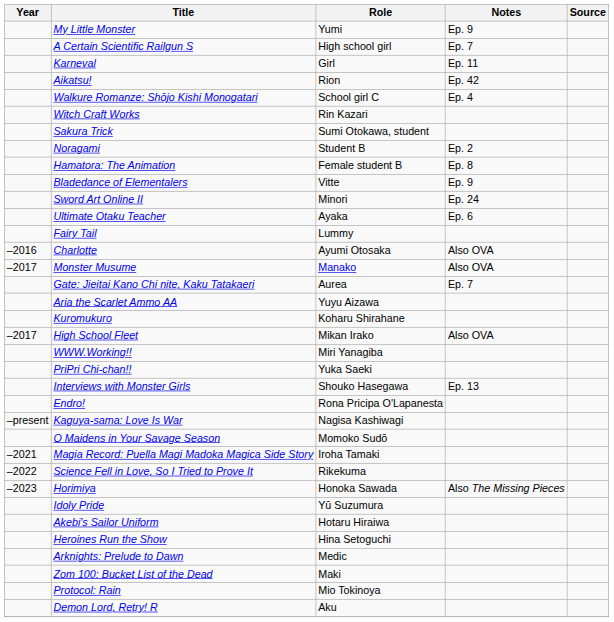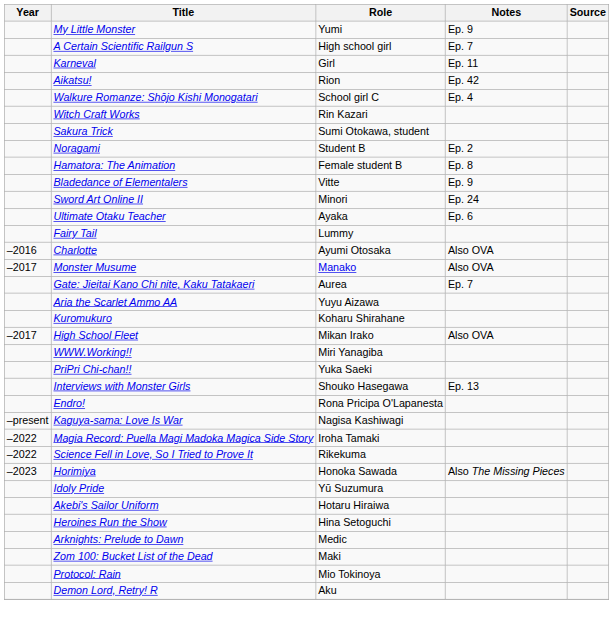 <table class="wikitable sortable plainrowheaders">
 <tr>
 <th>Year</th>
 <th>Title</th>
 <th>Role</th>
 <th class="unsortable">Notes</th>
 <th class="unsortable">Source</th>
 </tr>
 <tr>
 <td></td>
 <td><em><a href='#'>My Little Monster</a></em></td>
 <td>Yumi</td>
 <td>Ep. 9</td>
 <td></td>
 </tr>
 <tr>
 <td></td>
 <td><em><a href='#'>A Certain Scientific Railgun S</a></em></td>
 <td>High school girl</td>
 <td>Ep. 7</td>
 <td></td>
 </tr>
 <tr>
 <td></td>
 <td><em><a href='#'>Karneval</a></em></td>
 <td>Girl</td>
 <td>Ep. 11</td>
 <td></td>
 </tr>
 <tr>
 <td></td>
 <td><em><a href='#'>Aikatsu!</a></em></td>
 <td>Rion</td>
 <td>Ep. 42</td>
 <td></td>
 </tr>
 <tr>
 <td></td>
 <td><em><a href='#'>Walkure Romanze: Shōjo Kishi Monogatari</a></em></td>
 <td>School girl C</td>
 <td>Ep. 4</td>
 <td></td>
 </tr>
 <tr>
 <td></td>
 <td><em><a href='#'>Witch Craft Works</a></em></td>
 <td>Rin Kazari</td>
 <td></td>
 <td></td>
 </tr>
 <tr>
 <td></td>
 <td><em><a href='#'>Sakura Trick</a></em></td>
 <td>Sumi Otokawa, student</td>
 <td></td>
 <td></td>
 </tr>
 <tr>
 <td></td>
 <td><em><a href='#'>Noragami</a></em></td>
 <td>Student B</td>
 <td>Ep. 2</td>
 <td></td>
 </tr>
 <tr>
 <td></td>
 <td><em><a href='#'>Hamatora: The Animation</a></em></td>
 <td>Female student B</td>
 <td>Ep. 8</td>
 <td></td>
 </tr>
 <tr>
 <td></td>
 <td><em><a href='#'>Bladedance of Elementalers</a></em></td>
 <td>Vitte</td>
 <td>Ep. 9</td>
 <td></td>
 </tr>
 <tr>
 <td></td>
 <td><em><a href='#'>Sword Art Online II</a></em></td>
 <td>Minori</td>
 <td>Ep. 24</td>
 <td></td>
 </tr>
 <tr>
 <td></td>
 <td><em><a href='#'>Ultimate Otaku Teacher</a></em></td>
 <td>Ayaka</td>
 <td>Ep. 6</td>
 <td></td>
 </tr>
 <tr>
 <td></td>
 <td><em><a href='#'>Fairy Tail</a></em></td>
 <td>Lummy</td>
 <td></td>
 <td></td>
 </tr>
 <tr>
 <td>–2016</td>
 <td><em><a href='#'>Charlotte</a></em></td>
 <td>Ayumi Otosaka</td>
 <td>Also OVA</td>
 <td></td>
 </tr>
 <tr>
 <td>–2017</td>
 <td><em><a href='#'>Monster Musume</a></em></td>
 <td><a href='#'>Manako</a></td>
 <td>Also OVA</td>
 <td></td>
 </tr>
 <tr>
 <td></td>
 <td><em><a href='#'>Gate: Jieitai Kano Chi nite, Kaku Tatakaeri</a></em></td>
 <td>Aurea</td>
 <td>Ep. 7</td>
 <td></td>
 </tr>
 <tr>
 <td></td>
 <td><em><a href='#'>Aria the Scarlet Ammo AA</a></em></td>
 <td>Yuyu Aizawa</td>
 <td></td>
 <td></td>
 </tr>
 <tr>
 <td></td>
 <td><em><a href='#'>Kuromukuro</a></em></td>
 <td>Koharu Shirahane</td>
 <td></td>
 <td></td>
 </tr>
 <tr>
 <td>–2017</td>
 <td><em><a href='#'>High School Fleet</a></em></td>
 <td>Mikan Irako</td>
 <td>Also OVA</td>
 <td></td>
 </tr>
 <tr>
 <td></td>
 <td><em><a href='#'>WWW.Working!!</a></em></td>
 <td>Miri Yanagiba</td>
 <td></td>
 <td></td>
 </tr>
 <tr>
 <td></td>
 <td><em><a href='#'>PriPri Chi-chan!!</a></em></td>
 <td>Yuka Saeki</td>
 <td></td>
 <td></td>
 </tr>
 <tr>
 <td></td>
 <td><em><a href='#'>Interviews with Monster Girls</a></em></td>
 <td>Shouko Hasegawa</td>
 <td>Ep. 13</td>
 <td></td>
 </tr>
 <tr>
 <td></td>
 <td><em><a href='#'>Endro!</a></em></td>
 <td>Rona Pricipa O'Lapanesta</td>
 <td></td>
 <td></td>
 </tr>
 <tr>
 <td>–present</td>
 <td><em><a href='#'>Kaguya-sama: Love Is War</a></em></td>
 <td>Nagisa Kashiwagi</td>
 <td></td>
 <td></td>
 </tr>
 <tr>
-<td></td>
-<td><em><a href='#'>O Maidens in Your Savage Season</a></em></td>
-<td>Momoko Sudō</td>
-<td></td>
-<td></td>
-</tr>
-<tr>
-<td>–2021</td>
+<td>–2022</td>
 <td><em><a href='#'>Magia Record: Puella Magi Madoka Magica Side Story</a></em></td>
 <td>Iroha Tamaki</td>
 <td></td>
 <td></td>
 </tr>
 <tr>
 <td>–2022</td>
 <td><em><a href='#'>Science Fell in Love, So I Tried to Prove It</a></em></td>
 <td>Rikekuma</td>
 <td></td>
 <td></td>
 </tr>
 <tr>
 <td>–2023</td>
 <td><em><a href='#'>Horimiya</a></em></td>
 <td>Honoka Sawada</td>
 <td>Also <em>The Missing Pieces</em></td>
 <td></td>
 </tr>
 <tr>
 <td></td>
 <td><em><a href='#'>Idoly Pride</a></em></td>
 <td>Yū Suzumura</td>
 <td></td>
 <td></td>
 </tr>
 <tr>
 <td></td>
 <td><em><a href='#'>Akebi's Sailor Uniform</a></em></td>
 <td>Hotaru Hiraiwa</td>
 <td></td>
 <td></td>
 </tr>
 <tr>
 <td></td>
 <td><em><a href='#'>Heroines Run the Show</a></em></td>
 <td>Hina Setoguchi</td>
 <td></td>
 <td></td>
 </tr>
 <tr>
 <td></td>
 <td><em><a href='#'>Arknights: Prelude to Dawn</a></em></td>
 <td>Medic</td>
 <td></td>
 <td></td>
 </tr>
 <tr>
 <td></td>
 <td><em><a href='#'>Zom 100: Bucket List of the Dead</a></em></td>
 <td>Maki</td>
 <td></td>
 <td></td>
 </tr>
 <tr>
 <td></td>
 <td><em><a href='#'>Protocol: Rain</a></em></td>
 <td>Mio Tokinoya</td>
 <td></td>
 <td></td>
 </tr>
 <tr>
 <td></td>
 <td><em><a href='#'>Demon Lord, Retry! R</a></em></td>
 <td>Aku</td>
 <td></td>
 <td></td>
 </tr>
 <tr>
 </tr>
 </table>
